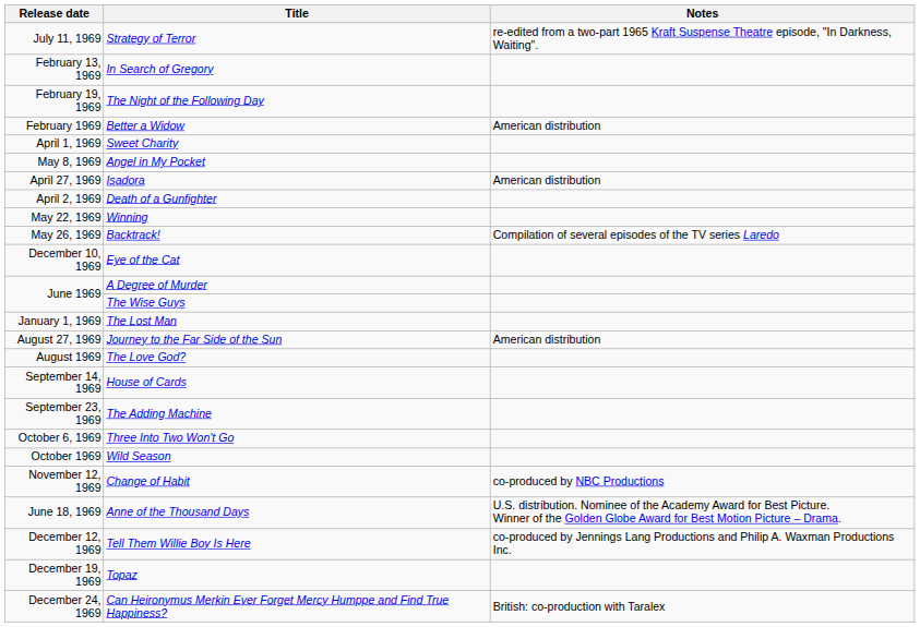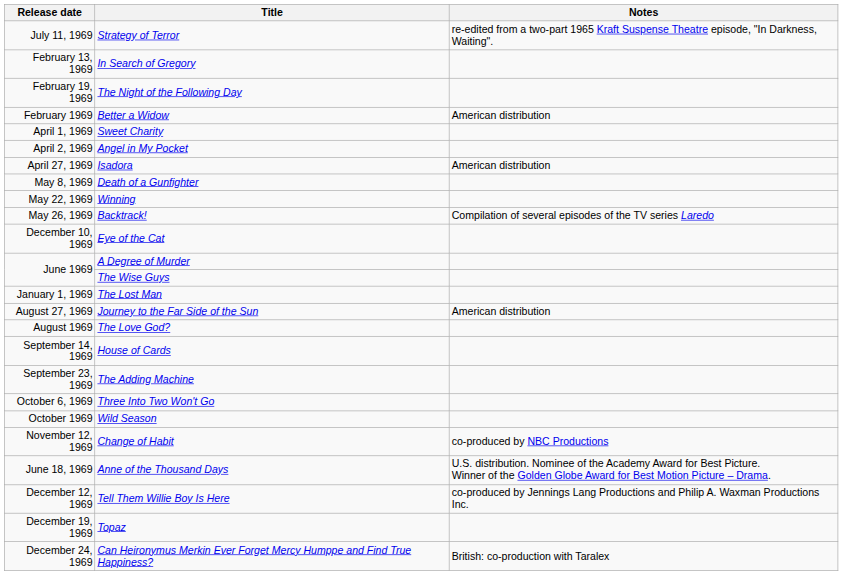 <table class="wikitable sortable" style="width:100%;">
 <tr>
 <th scope="col" style="width:130px;">Release date</th>
 <th>Title</th>
 <th>Notes</th>
 </tr>
 <tr>
 <td style="text-align:right;">July 11, 1969</td>
 <td><em><a href='#'>Strategy of Terror</a></em></td>
 <td>re-edited from a two-part 1965 <a href='#'>Kraft Suspense Theatre</a> episode, "In Darkness, Waiting".</td>
 </tr>
 <tr>
 <td style="text-align:right;">February 13, 1969</td>
 <td><em><a href='#'>In Search of Gregory</a></em></td>
 <td></td>
 </tr>
 <tr>
 <td style="text-align:right;">February 19, 1969</td>
 <td><em><a href='#'>The Night of the Following Day</a></em></td>
 <td></td>
 </tr>
 <tr>
 <td style="text-align:right;">February 1969</td>
 <td><em><a href='#'>Better a Widow</a></em></td>
 <td>American distribution</td>
 </tr>
 <tr>
 <td style="text-align:right;">April 1, 1969</td>
 <td><em><a href='#'>Sweet Charity</a></em></td>
 <td></td>
 </tr>
 <tr>
-<td style="text-align:right;">May 8, 1969</td>
+<td style="text-align:right;">April 2, 1969</td>
 <td><em><a href='#'>Angel in My Pocket</a></em></td>
 <td></td>
 </tr>
 <tr>
 <td style="text-align:right;">April 27, 1969</td>
 <td><em><a href='#'>Isadora</a></em></td>
 <td>American distribution</td>
 </tr>
 <tr>
-<td style="text-align:right;">April 2, 1969</td>
+<td style="text-align:right;">May 8, 1969</td>
 <td><em><a href='#'>Death of a Gunfighter</a></em></td>
 <td></td>
 </tr>
 <tr>
 <td style="text-align:right;">May 22, 1969</td>
 <td><em><a href='#'>Winning</a></em></td>
 <td></td>
 </tr>
 <tr>
 <td style="text-align:right;">May 26, 1969</td>
 <td><em><a href='#'>Backtrack!</a></em></td>
 <td>Compilation of several episodes of the TV series <em><a href='#'>Laredo</a></em></td>
 </tr>
 <tr>
 <td style="text-align:right;">December 10, 1969</td>
 <td><em><a href='#'>Eye of the Cat</a></em></td>
 <td></td>
 </tr>
 <tr>
 <td style="text-align:right;" rowspan="2">June 1969</td>
 <td><em><a href='#'>A Degree of Murder</a></em></td>
 <td></td>
 </tr>
 <tr>
 <td><em><a href='#'>The Wise Guys</a></em></td>
 <td></td>
 </tr>
 <tr>
 <td style="text-align:right;">January 1, 1969</td>
 <td><em><a href='#'>The Lost Man</a></em></td>
 <td></td>
 </tr>
 <tr>
 <td style="text-align:right;">August 27, 1969</td>
 <td><em><a href='#'>Journey to the Far Side of the Sun</a></em></td>
 <td>American distribution</td>
 </tr>
 <tr>
 <td style="text-align:right;">August 1969</td>
 <td><em><a href='#'>The Love God?</a></em></td>
 <td></td>
 </tr>
 <tr>
 <td style="text-align:right;">September 14, 1969</td>
 <td><em><a href='#'>House of Cards</a></em></td>
 <td></td>
 </tr>
 <tr>
 <td style="text-align:right;">September 23, 1969</td>
 <td><em><a href='#'>The Adding Machine</a></em></td>
 <td></td>
 </tr>
 <tr>
 <td style="text-align:right;">October 6, 1969</td>
 <td><em><a href='#'>Three Into Two Won't Go</a></em></td>
 <td></td>
 </tr>
 <tr>
 <td style="text-align:right;">October 1969</td>
 <td><em><a href='#'>Wild Season</a></em></td>
 <td></td>
 </tr>
 <tr>
 <td style="text-align:right;">November 12, 1969</td>
 <td><em><a href='#'>Change of Habit</a></em></td>
 <td>co-produced by <a href='#'>NBC Productions</a></td>
 </tr>
 <tr>
 <td style="text-align:right;">June 18, 1969</td>
 <td><em><a href='#'>Anne of the Thousand Days</a></em></td>
 <td>U.S. distribution. Nominee of the Academy Award for Best Picture.<br>Winner of the <a href='#'>Golden Globe Award for Best Motion Picture – Drama</a>.</td>
 </tr>
 <tr>
 <td style="text-align:right;">December 12, 1969</td>
 <td><em><a href='#'>Tell Them Willie Boy Is Here</a></em></td>
 <td>co-produced by Jennings Lang Productions and Philip A. Waxman Productions Inc.</td>
 </tr>
 <tr>
 <td style="text-align:right;">December 19, 1969</td>
 <td><em><a href='#'>Topaz</a></em></td>
 <td></td>
 </tr>
 <tr>
 <td style="text-align:right;">December 24, 1969</td>
 <td><em><a href='#'>Can Heironymus Merkin Ever Forget Mercy Humppe and Find True Happiness?</a></em></td>
 <td>British: co-production with Taralex</td>
 </tr>
 </table>
